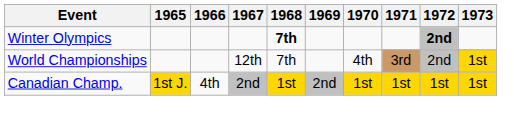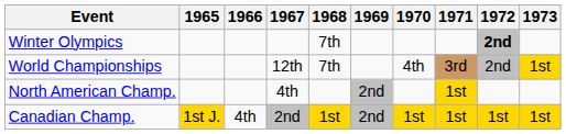 <table class="wikitable" style="text-align:center">
 <tr>
 <th>Event</th>
 <th>1965</th>
 <th>1966</th>
 <th>1967</th>
 <th>1968</th>
 <th>1969</th>
 <th>1970</th>
 <th>1971</th>
 <th>1972</th>
 <th>1973</th>
 </tr>
 <tr>
 <td align=left><a href='#'>Winter Olympics</a></td>
 <td></td>
 <td></td>
 <td></td>
-<td><strong>7th</strong></td>
+<td>7th</td>
 <td></td>
 <td></td>
 <td></td>
 <td bgcolor=silver><strong>2nd</strong></td>
 <td></td>
 </tr>
 <tr>
 <td align=left><a href='#'>World Championships</a></td>
 <td></td>
 <td></td>
 <td>12th</td>
 <td>7th</td>
 <td></td>
 <td>4th</td>
 <td bgcolor=cc9966>3rd</td>
 <td bgcolor=silver>2nd</td>
 <td bgcolor=gold>1st</td>
 </tr>
 <tr>
+<td align=left><a href='#'>North American Champ.</a></td>
+<td></td>
+<td></td>
+<td>4th</td>
+<td></td>
+<td bgcolor=silver>2nd</td>
+<td></td>
+<td bgcolor=gold>1st</td>
+<td></td>
+<td></td>
+</tr>
+<tr>
 <td align=left><a href='#'>Canadian Champ.</a></td>
 <td bgcolor=gold>1st J.</td>
 <td>4th</td>
 <td bgcolor=silver>2nd</td>
 <td bgcolor=gold>1st</td>
 <td bgcolor=silver>2nd</td>
 <td bgcolor=gold>1st</td>
 <td bgcolor=gold>1st</td>
 <td bgcolor=gold>1st</td>
 <td bgcolor=gold>1st</td>
 </tr>
 </table>
